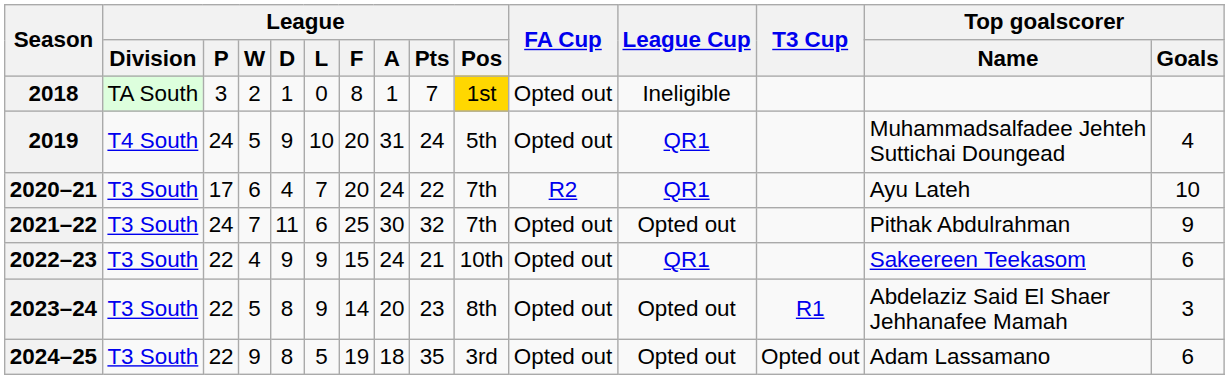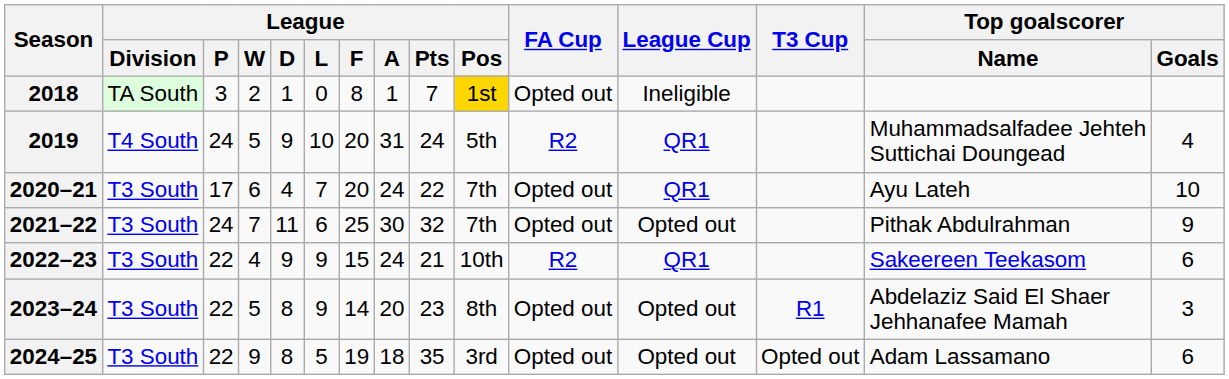 <table class="wikitable" style="text-align: center">
 <tr>
 <th rowspan=2>Season</th>
 <th colspan=9>League</th>
 <th rowspan=2><a href='#'>FA Cup</a></th>
 <th rowspan=2><a href='#'>League Cup</a></th>
 <th rowspan=2><a href='#'>T3 Cup</a></th>
 <th colspan=2>Top goalscorer</th>
 </tr>
 <tr>
 <th>Division</th>
 <th>P</th>
 <th>W</th>
 <th>D</th>
 <th>L</th>
 <th>F</th>
 <th>A</th>
 <th>Pts</th>
 <th>Pos</th>
 <th>Name</th>
 <th>Goals</th>
 </tr>
 <tr>
 <th>2018</th>
 <td bgcolor="#DDFFDD">TA South</td>
 <td>3</td>
 <td>2</td>
 <td>1</td>
 <td>0</td>
 <td>8</td>
 <td>1</td>
 <td>7</td>
 <td bgcolor=gold>1st</td>
 <td>Opted out</td>
 <td>Ineligible</td>
 <td></td>
 <td></td>
 <td></td>
 </tr>
 <tr>
 <th>2019</th>
 <td><a href='#'>T4 South</a></td>
 <td>24</td>
 <td>5</td>
 <td>9</td>
 <td>10</td>
 <td>20</td>
 <td>31</td>
 <td>24</td>
 <td>5th</td>
-<td>Opted out</td>
+<td><a href='#'>R2</a></td>
 <td><a href='#'>QR1</a></td>
 <td></td>
 <td align="left"> Muhammadsalfadee Jehteh<br> Suttichai Doungead</td>
 <td>4</td>
 </tr>
 <tr>
 <th>2020–21</th>
 <td><a href='#'>T3 South</a></td>
 <td>17</td>
 <td>6</td>
 <td>4</td>
 <td>7</td>
 <td>20</td>
 <td>24</td>
 <td>22</td>
 <td>7th</td>
-<td><a href='#'>R2</a></td>
+<td>Opted out</td>
 <td><a href='#'>QR1</a></td>
 <td></td>
 <td align="left"> Ayu Lateh</td>
 <td>10</td>
 </tr>
 <tr>
 <th>2021–22</th>
 <td><a href='#'>T3 South</a></td>
 <td>24</td>
 <td>7</td>
 <td>11</td>
 <td>6</td>
 <td>25</td>
 <td>30</td>
 <td>32</td>
 <td>7th</td>
 <td>Opted out</td>
 <td>Opted out</td>
 <td></td>
 <td align="left"> Pithak Abdulrahman</td>
 <td>9</td>
 </tr>
 <tr>
 <th>2022–23</th>
 <td><a href='#'>T3 South</a></td>
 <td>22</td>
 <td>4</td>
 <td>9</td>
 <td>9</td>
 <td>15</td>
 <td>24</td>
 <td>21</td>
 <td>10th</td>
-<td>Opted out</td>
+<td><a href='#'>R2</a></td>
 <td><a href='#'>QR1</a></td>
 <td></td>
 <td align="left"> <a href='#'>Sakeereen Teekasom</a></td>
 <td>6</td>
 </tr>
 <tr>
 <th>2023–24</th>
 <td><a href='#'>T3 South</a></td>
 <td>22</td>
 <td>5</td>
 <td>8</td>
 <td>9</td>
 <td>14</td>
 <td>20</td>
 <td>23</td>
 <td>8th</td>
 <td>Opted out</td>
 <td>Opted out</td>
 <td><a href='#'>R1</a></td>
 <td align="left"> Abdelaziz Said El Shaer<br> Jehhanafee Mamah</td>
 <td>3</td>
 </tr>
 <tr>
 <th>2024–25</th>
 <td><a href='#'>T3 South</a></td>
 <td>22</td>
 <td>9</td>
 <td>8</td>
 <td>5</td>
 <td>19</td>
 <td>18</td>
 <td>35</td>
 <td>3rd</td>
 <td>Opted out</td>
 <td>Opted out</td>
 <td>Opted out</td>
 <td align="left"> Adam Lassamano</td>
 <td>6</td>
 </tr>
 </table>
